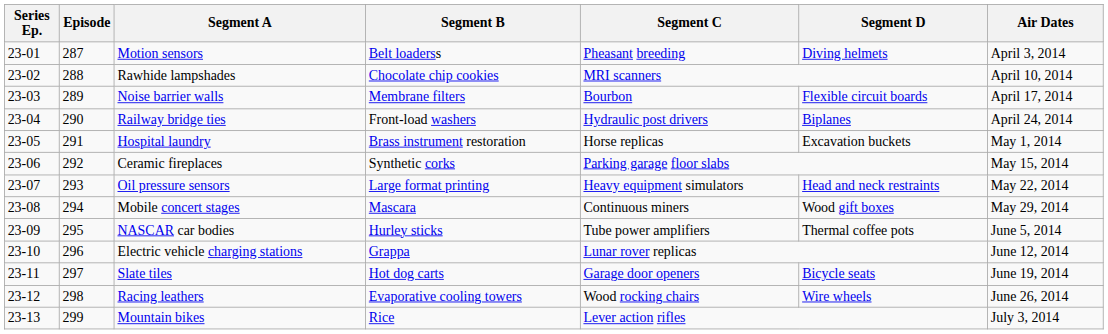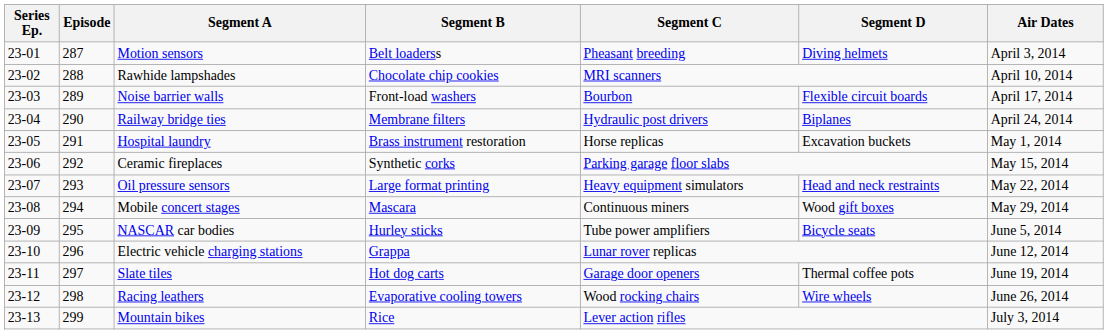 <table class="wikitable" style="width:100%;">
 <tr>
 <th style="width:5%;">Series Ep.</th>
 <th style="width:5%;">Episode</th>
 <th>Segment A</th>
 <th>Segment B</th>
 <th>Segment C</th>
 <th>Segment D</th>
 <th>Air Dates</th>
 </tr>
 <tr>
 <td>23-01</td>
 <td>287</td>
 <td><a href='#'>Motion sensors</a></td>
 <td><a href='#'>Belt loaders</a>s</td>
 <td><a href='#'>Pheasant</a> <a href='#'>breeding</a></td>
 <td><a href='#'>Diving helmets</a></td>
 <td>April 3, 2014</td>
 </tr>
 <tr>
 <td>23-02</td>
 <td>288</td>
 <td>Rawhide lampshades</td>
 <td><a href='#'>Chocolate chip cookies</a></td>
 <td colspan="2"><a href='#'>MRI scanners</a></td>
 <td>April 10, 2014</td>
 </tr>
 <tr>
 <td>23-03</td>
 <td>289</td>
 <td><a href='#'>Noise barrier walls</a></td>
-<td><a href='#'>Membrane filters</a></td>
+<td>Front-load <a href='#'>washers</a></td>
 <td><a href='#'>Bourbon</a></td>
 <td><a href='#'>Flexible circuit boards</a></td>
 <td>April 17, 2014</td>
 </tr>
 <tr>
 <td>23-04</td>
 <td>290</td>
 <td><a href='#'>Railway bridge ties</a></td>
-<td>Front-load <a href='#'>washers</a></td>
+<td><a href='#'>Membrane filters</a></td>
 <td><a href='#'>Hydraulic post drivers</a></td>
 <td><a href='#'>Biplanes</a></td>
 <td>April 24, 2014</td>
 </tr>
 <tr>
 <td>23-05</td>
 <td>291</td>
 <td><a href='#'>Hospital laundry</a></td>
 <td><a href='#'>Brass instrument</a> restoration</td>
 <td>Horse replicas</td>
 <td>Excavation buckets</td>
 <td>May 1, 2014</td>
 </tr>
 <tr>
 <td>23-06</td>
 <td>292</td>
 <td>Ceramic fireplaces</td>
 <td>Synthetic <a href='#'>corks</a></td>
 <td colspan="2"><a href='#'>Parking garage</a> <a href='#'>floor slabs</a></td>
 <td>May 15, 2014</td>
 </tr>
 <tr>
 <td>23-07</td>
 <td>293</td>
 <td><a href='#'>Oil pressure sensors</a></td>
 <td><a href='#'>Large format printing</a></td>
 <td><a href='#'>Heavy equipment</a> simulators</td>
 <td><a href='#'>Head and neck restraints</a></td>
 <td>May 22, 2014</td>
 </tr>
 <tr>
 <td>23-08</td>
 <td>294</td>
 <td>Mobile <a href='#'>concert stages</a></td>
 <td><a href='#'>Mascara</a></td>
 <td>Continuous miners</td>
 <td>Wood <a href='#'>gift boxes</a></td>
 <td>May 29, 2014</td>
 </tr>
 <tr>
 <td>23-09</td>
 <td>295</td>
 <td><a href='#'>NASCAR</a> car bodies</td>
 <td><a href='#'>Hurley sticks</a></td>
 <td>Tube power amplifiers</td>
-<td>Thermal coffee pots</td>
+<td><a href='#'>Bicycle seats</a></td>
 <td>June 5, 2014</td>
 </tr>
 <tr>
 <td>23-10</td>
 <td>296</td>
 <td>Electric vehicle <a href='#'>charging stations</a></td>
 <td><a href='#'>Grappa</a></td>
 <td colspan="2"><a href='#'>Lunar rover</a> replicas</td>
 <td>June 12, 2014</td>
 </tr>
 <tr>
 <td>23-11</td>
 <td>297</td>
 <td><a href='#'>Slate tiles</a></td>
 <td><a href='#'>Hot dog carts</a></td>
 <td><a href='#'>Garage door openers</a></td>
-<td><a href='#'>Bicycle seats</a></td>
+<td>Thermal coffee pots</td>
 <td>June 19, 2014</td>
 </tr>
 <tr>
 <td>23-12</td>
 <td>298</td>
 <td><a href='#'>Racing leathers</a></td>
 <td><a href='#'>Evaporative cooling towers</a></td>
 <td>Wood <a href='#'>rocking chairs</a></td>
 <td><a href='#'>Wire wheels</a></td>
 <td>June 26, 2014</td>
 </tr>
 <tr>
 <td>23-13</td>
 <td>299</td>
 <td><a href='#'>Mountain bikes</a></td>
 <td><a href='#'>Rice</a></td>
 <td colspan="2"><a href='#'>Lever action</a> <a href='#'>rifles</a></td>
 <td>July 3, 2014</td>
 </tr>
 </table>
